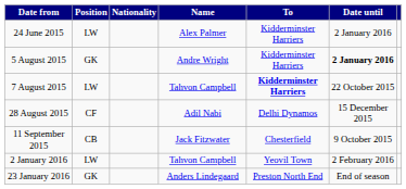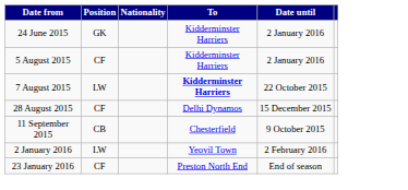 <table class="wikitable" style="text-align:center; font-size:90%; ">
 <tr>
 <th style="background:#000080; color:#FFFFFF; width:110px;">Date from</th>
 <th style="background:#000080; color:#FFFFFF; width:50px;">Position</th>
 <th style="background:#000080; color:#FFFFFF; width:50px;">Nationality</th>
-<th style="background:#000080; color:#FFFFFF; width:150px;">Name</th>
 <th style="background:#000080; color:#FFFFFF; width:130px;">To</th>
 <th style="background:#000080; color:#FFFFFF; width:110px;">Date until</th>
 <th style="background:#000080; color:#FFFFFF;"></th>
 </tr>
 <tr>
 <td>24 June 2015</td>
-<td>LW</td>
+<td>GK</td>
 <td></td>
-<td><a href='#'>Alex Palmer</a></td>
 <td><a href='#'>Kidderminster Harriers</a></td>
 <td>2 January 2016</td>
 <td></td>
 </tr>
 <tr>
 <td>5 August 2015</td>
-<td>GK</td>
+<td>CF</td>
 <td></td>
-<td><a href='#'>Andre Wright</a></td>
 <td><a href='#'>Kidderminster Harriers</a></td>
-<td><strong>2 January 2016</strong></td>
+<td>2 January 2016</td>
 <td></td>
 </tr>
 <tr>
 <td>7 August 2015</td>
 <td>LW</td>
 <td></td>
-<td><a href='#'>Tahvon Campbell</a></td>
 <td><strong><a href='#'>Kidderminster Harriers</a></strong></td>
 <td>22 October 2015</td>
 <td></td>
 </tr>
 <tr>
 <td>28 August 2015</td>
 <td>CF</td>
 <td></td>
-<td><a href='#'>Adil Nabi</a></td>
 <td><a href='#'>Delhi Dynamos</a></td>
 <td>15 December 2015</td>
 <td></td>
 </tr>
 <tr>
 <td>11 September 2015</td>
 <td>CB</td>
 <td></td>
-<td><a href='#'>Jack Fitzwater</a></td>
 <td><a href='#'>Chesterfield</a></td>
 <td>9 October 2015</td>
 <td></td>
 </tr>
 <tr>
 <td>2 January 2016</td>
 <td>LW</td>
 <td></td>
-<td><a href='#'>Tahvon Campbell</a></td>
 <td><a href='#'>Yeovil Town</a></td>
 <td>2 February 2016</td>
 <td></td>
 </tr>
 <tr>
 <td>23 January 2016</td>
-<td>GK</td>
+<td>CF</td>
 <td></td>
-<td><a href='#'>Anders Lindegaard</a></td>
 <td><a href='#'>Preston North End</a></td>
 <td>End of season</td>
 <td></td>
 </tr>
 </table>
